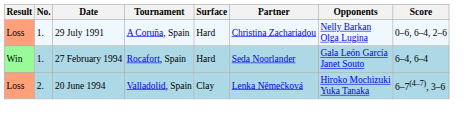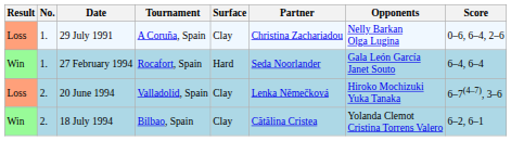 <table class="sortable wikitable" style=font-size:97%>
 <tr>
 <th>Result</th>
 <th>No.</th>
 <th>Date</th>
 <th>Tournament</th>
 <th>Surface</th>
 <th>Partner</th>
 <th>Opponents</th>
 <th>Score</th>
 </tr>
 <tr style="background:#f0f8ff;">
 <td style="background:#ffa07a;">Loss</td>
 <td>1.</td>
 <td>29 July 1991</td>
 <td><a href='#'>A Coruña</a>, Spain</td>
-<td>Hard</td>
+<td>Clay</td>
 <td> <a href='#'>Christina Zachariadou</a></td>
 <td> <a href='#'>Nelly Barkan</a> <br>  <a href='#'>Olga Lugina</a></td>
 <td>0–6, 6–4, 2–6</td>
 </tr>
 <tr style="background:lightblue;">
 <td style="background:#98fb98;">Win</td>
 <td>1.</td>
 <td>27 February 1994</td>
 <td><a href='#'>Rocafort</a>, Spain</td>
 <td>Hard</td>
 <td> <a href='#'>Seda Noorlander</a></td>
 <td> <a href='#'>Gala León García</a> <br>  <a href='#'>Janet Souto</a></td>
 <td>6–4, 6–4</td>
 </tr>
 <tr style="background:lightblue;">
 <td style="background:#ffa07a;">Loss</td>
 <td>2.</td>
 <td>20 June 1994</td>
 <td><a href='#'>Valladolid</a>, Spain</td>
 <td>Clay</td>
 <td> <a href='#'>Lenka Němečková</a></td>
 <td> <a href='#'>Hiroko Mochizuki</a> <br>  <a href='#'>Yuka Tanaka</a></td>
 <td>6–7<sup>(4–7)</sup>, 3–6</td>
 </tr>
+<tr bgcolor="lightblue">
+<td style="background:#98fb98;">Win</td>
+<td>2.</td>
+<td>18 July 1994</td>
+<td><a href='#'>Bilbao</a>, Spain</td>
+<td>Clay</td>
+<td> <a href='#'>Cătălina Cristea</a></td>
+<td> Yolanda Clemot <br> <a href='#'>Cristina Torrens Valero</a></td>
+<td>6–2, 6–1</td>
+</tr>
 </table>
